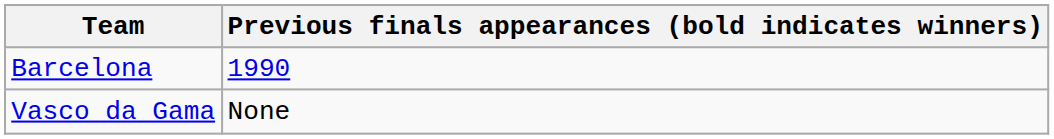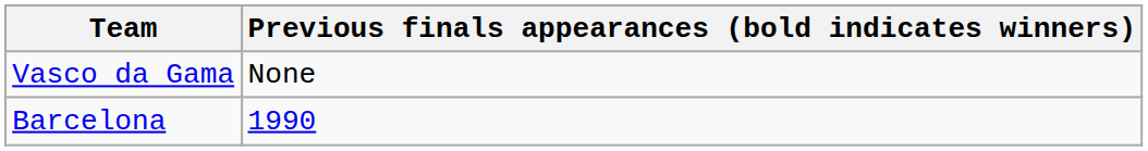 <table class="wikitable">
 <tr>
 <th>Team</th>
 <th>Previous finals appearances (bold indicates winners)</th>
 </tr>
 <tr>
+<td> <a href='#'>Vasco da Gama</a></td>
+<td>None</td>
+</tr>
+<tr>
 <td> <a href='#'>Barcelona</a></td>
 <td><a href='#'>1990</a></td>
 </tr>
-<tr>
-<td> <a href='#'>Vasco da Gama</a></td>
-<td>None</td>
-</tr>
 </table>
